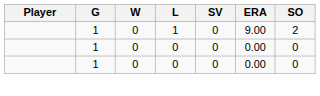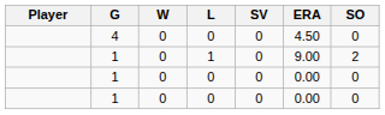 <table class="wikitable sortable">
 <tr>
 <th bgcolor="#DDDDFF" width="16%">Player</th>
 <th bgcolor="#DDDDFF" width="9%">G</th>
 <th bgcolor="#DDDDFF" width="9%">W</th>
 <th bgcolor="#DDDDFF" width="9%">L</th>
 <th bgcolor="#DDDDFF" width="9%">SV</th>
 <th bgcolor="#DDDDFF" width="9%">ERA</th>
 <th bgcolor="#DDDDFF" width="9%">SO</th>
+</tr>
+<tr align="center">
+<td></td>
+<td>4</td>
+<td>0</td>
+<td>0</td>
+<td>0</td>
+<td>4.50</td>
+<td>0</td>
 </tr>
 <tr align="center">
 <td></td>
 <td>1</td>
 <td>0</td>
 <td>1</td>
 <td>0</td>
 <td>9.00</td>
 <td>2</td>
 </tr>
 <tr align="center">
 <td></td>
 <td>1</td>
 <td>0</td>
 <td>0</td>
 <td>0</td>
 <td>0.00</td>
 <td>0</td>
 </tr>
 <tr align="center">
 <td></td>
 <td>1</td>
 <td>0</td>
 <td>0</td>
 <td>0</td>
 <td>0.00</td>
 <td>0</td>
 </tr>
 </table>
